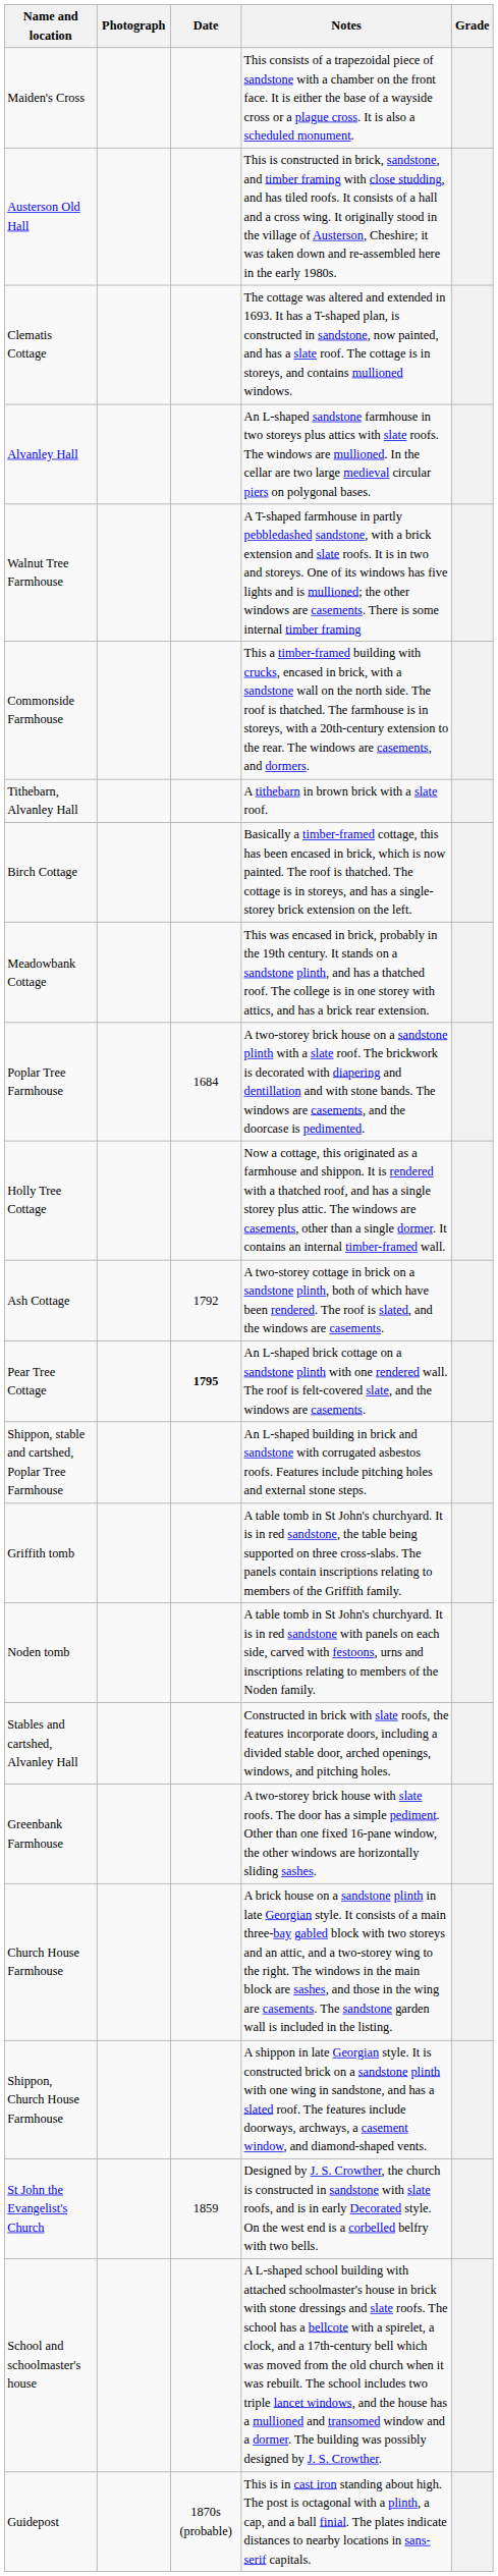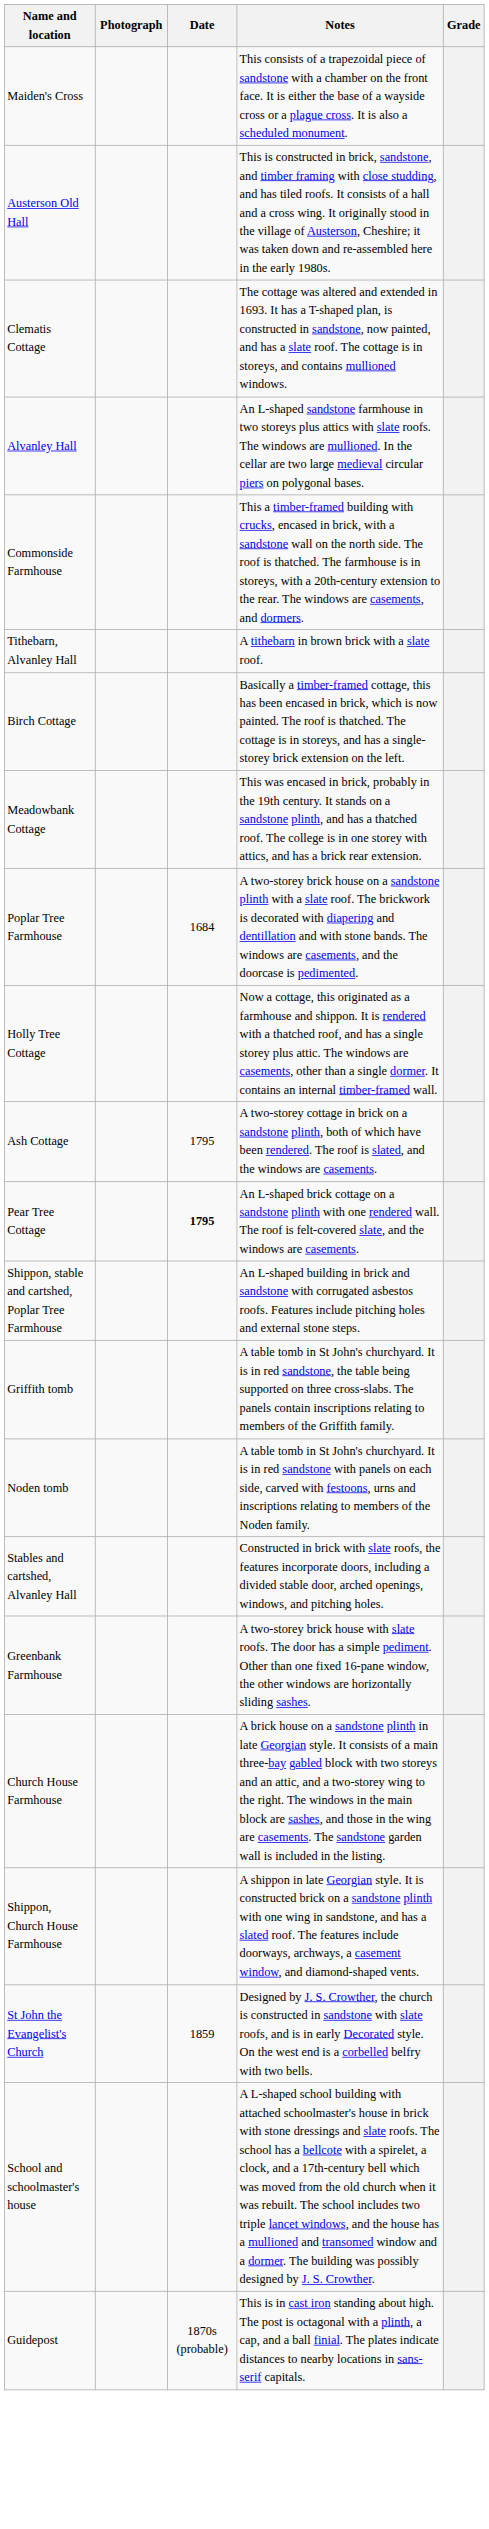 <table class="wikitable sortable plainrowheaders" style="width:100%;border:0px;text-align:left;line-height:150%;">
 <tr>
 <th scope="col"  style="width:150px">Name and location</th>
 <th scope="col"  style="width:100px" class="unsortable">Photograph</th>
 <th scope="col"  style="width:120px">Date</th>
 <th scope="col"  style="width:650px" class="unsortable">Notes</th>
 <th scope="col"  style="width:50px">Grade</th>
 </tr>
 <tr>
 <td>Maiden's Cross<br><small></small></td>
 <td></td>
 <td align="center"></td>
 <td>This consists of a trapezoidal piece of <a href='#'>sandstone</a> with a chamber on the front face.  It is either the base of a wayside cross or a <a href='#'>plague cross</a>.  It is also a <a href='#'>scheduled monument</a>.</td>
 <th></th>
 </tr>
 <tr>
 <td><a href='#'>Austerson Old Hall</a><br><small></small></td>
 <td></td>
 <td align="center"></td>
 <td>This is constructed in brick, <a href='#'>sandstone</a>, and <a href='#'>timber framing</a> with <a href='#'>close studding</a>, and has tiled roofs.  It consists of a hall and a cross wing.  It originally stood in the village of <a href='#'>Austerson</a>, Cheshire; it was taken down and re-assembled here in the early 1980s.</td>
 <th></th>
 </tr>
 <tr>
 <td>Clematis Cottage<br><small></small></td>
 <td></td>
 <td align="center"></td>
 <td>The cottage was altered and extended in 1693.  It has a T-shaped plan, is constructed in <a href='#'>sandstone</a>, now painted, and has a <a href='#'>slate</a> roof.  The cottage is in  storeys, and contains <a href='#'>mullioned</a> windows.</td>
 <th></th>
 </tr>
 <tr>
 <td><a href='#'>Alvanley Hall</a><br><small></small></td>
 <td></td>
 <td align="center"></td>
 <td>An L-shaped <a href='#'>sandstone</a> farmhouse in two storeys plus attics with <a href='#'>slate</a> roofs.  The windows are <a href='#'>mullioned</a>.  In the cellar are two large <a href='#'>medieval</a> circular <a href='#'>piers</a> on polygonal bases.</td>
-<th></th>
-</tr>
-<tr>
-<td>Walnut Tree Farmhouse<br><small></small></td>
-<td></td>
-<td align="center"></td>
-<td>A T-shaped farmhouse in partly <a href='#'>pebbledashed</a> <a href='#'>sandstone</a>, with a brick extension and <a href='#'>slate</a> roofs.  It is in two and  storeys.  One of its windows has five lights and is <a href='#'>mullioned</a>; the other windows are <a href='#'>casements</a>.  There is some internal <a href='#'>timber framing</a></td>
 <th></th>
 </tr>
 <tr>
 <td>Commonside Farmhouse<br><small></small></td>
 <td></td>
 <td align="center"></td>
 <td>This a <a href='#'>timber-framed</a> building with <a href='#'>crucks</a>, encased in brick, with a <a href='#'>sandstone</a> wall on the north side.  The roof is thatched.  The farmhouse is in  storeys, with a 20th-century extension to the rear.  The windows are <a href='#'>casements</a>, and <a href='#'>dormers</a>.</td>
 <th></th>
 </tr>
 <tr>
 <td>Tithebarn, Alvanley Hall<br><small></small></td>
 <td></td>
 <td align="center"></td>
 <td>A <a href='#'>tithebarn</a> in brown brick with a <a href='#'>slate</a> roof.</td>
 <th></th>
 </tr>
 <tr>
 <td>Birch Cottage<br><small></small></td>
 <td></td>
 <td align="center"></td>
 <td>Basically a <a href='#'>timber-framed</a> cottage, this has been encased in brick, which is now painted.  The roof is thatched.  The cottage is in  storeys, and has a single-storey brick extension on the left.</td>
 <th></th>
 </tr>
 <tr>
 <td>Meadowbank Cottage<br><small></small></td>
 <td></td>
 <td align="center"></td>
 <td>This was encased in brick, probably in the 19th century.  It stands on a <a href='#'>sandstone</a> <a href='#'>plinth</a>, and has a thatched roof.  The college is in one storey with attics, and has a brick rear extension.</td>
 <th></th>
 </tr>
 <tr>
 <td>Poplar Tree Farmhouse<br><small></small></td>
 <td></td>
 <td align="center">1684</td>
 <td>A two-storey brick house on a <a href='#'>sandstone</a> <a href='#'>plinth</a> with a <a href='#'>slate</a> roof.  The brickwork is decorated with <a href='#'>diapering</a> and <a href='#'>dentillation</a> and with stone bands.  The windows are <a href='#'>casements</a>, and the doorcase is <a href='#'>pedimented</a>.</td>
 <th></th>
 </tr>
 <tr>
 <td>Holly Tree Cottage<br><small></small></td>
 <td></td>
 <td align="center"></td>
 <td>Now a cottage, this originated as a farmhouse and shippon.  It is <a href='#'>rendered</a> with a thatched roof, and has a single storey plus attic.  The windows are <a href='#'>casements</a>, other than a single <a href='#'>dormer</a>.  It contains an internal <a href='#'>timber-framed</a> wall.</td>
 <th></th>
 </tr>
 <tr>
 <td>Ash Cottage<br><small></small></td>
 <td></td>
-<td align="center">1792</td>
+<td align="center">1795</td>
 <td>A two-storey cottage in brick on a <a href='#'>sandstone</a> <a href='#'>plinth</a>, both of which have been <a href='#'>rendered</a>.  The roof is <a href='#'>slated</a>, and the windows are <a href='#'>casements</a>.</td>
 <th></th>
 </tr>
 <tr>
 <td>Pear Tree Cottage<br><small></small></td>
 <td></td>
 <td align="center"><strong>1795</strong></td>
 <td>An L-shaped brick cottage on a <a href='#'>sandstone</a> <a href='#'>plinth</a> with one <a href='#'>rendered</a> wall.  The roof is felt-covered <a href='#'>slate</a>, and the windows are <a href='#'>casements</a>.</td>
 <th></th>
 </tr>
 <tr>
 <td>Shippon, stable and cartshed,<br>Poplar Tree Farmhouse<br><small></small></td>
 <td></td>
 <td align="center"></td>
 <td>An L-shaped building in brick and <a href='#'>sandstone</a> with corrugated asbestos roofs.  Features include pitching holes and external stone steps.</td>
 <th></th>
 </tr>
 <tr>
 <td>Griffith tomb<br><small></small></td>
 <td></td>
 <td align="center"></td>
 <td>A table tomb in St John's churchyard.  It is in red <a href='#'>sandstone</a>, the table being supported on three cross-slabs.  The panels contain inscriptions relating to members of the Griffith family.</td>
 <th></th>
 </tr>
 <tr>
 <td>Noden tomb<br><small></small></td>
 <td></td>
 <td align="center"></td>
 <td>A table tomb in St John's churchyard.  It is in red <a href='#'>sandstone</a> with panels on each side, carved with <a href='#'>festoons</a>, urns and inscriptions relating to members of the Noden family.</td>
 <th></th>
 </tr>
 <tr>
 <td>Stables and cartshed,<br>Alvanley Hall<br><small></small></td>
 <td></td>
 <td align="center"></td>
 <td>Constructed in brick with <a href='#'>slate</a> roofs, the features incorporate doors, including a divided stable door, arched openings, windows, and pitching holes.</td>
 <th></th>
 </tr>
 <tr>
 <td>Greenbank Farmhouse<br><small></small></td>
 <td></td>
 <td align="center"></td>
 <td>A two-storey brick house with <a href='#'>slate</a> roofs.  The door has a simple <a href='#'>pediment</a>.  Other than one fixed 16-pane window, the other windows are horizontally sliding <a href='#'>sashes</a>.</td>
 <th></th>
 </tr>
 <tr>
 <td>Church House Farmhouse<br><small></small></td>
 <td></td>
 <td align="center"></td>
 <td>A brick house on a <a href='#'>sandstone</a> <a href='#'>plinth</a> in late <a href='#'>Georgian</a> style.  It consists of a main three-<a href='#'>bay</a> <a href='#'>gabled</a> block with two storeys and an attic, and a two-storey wing to the right.  The windows in the main block are <a href='#'>sashes</a>, and those in the wing are <a href='#'>casements</a>.  The <a href='#'>sandstone</a> garden wall is included in the listing.</td>
 <th></th>
 </tr>
 <tr>
 <td>Shippon,<br>Church House Farmhouse<br><small></small></td>
 <td></td>
 <td align="center"></td>
 <td>A shippon in late <a href='#'>Georgian</a> style.  It is constructed brick on a <a href='#'>sandstone</a> <a href='#'>plinth</a> with one wing in sandstone, and has a <a href='#'>slated</a> roof.  The features include doorways, archways, a <a href='#'>casement window</a>, and diamond-shaped vents.</td>
 <th></th>
 </tr>
 <tr>
 <td><a href='#'>St John the Evangelist's Church</a><br><small></small></td>
 <td></td>
 <td align="center">1859</td>
 <td>Designed by <a href='#'>J.&nbsp;S.&nbsp;Crowther</a>, the church is constructed in <a href='#'>sandstone</a> with <a href='#'>slate</a> roofs, and is in early <a href='#'>Decorated</a> style. On the west end is a <a href='#'>corbelled</a> belfry with two bells.</td>
 <th></th>
 </tr>
 <tr>
 <td>School and schoolmaster's house<br><small></small></td>
 <td></td>
 <td align="center"></td>
 <td>A L-shaped school building with attached schoolmaster's house in brick with stone dressings and <a href='#'>slate</a> roofs.  The school has a <a href='#'>bellcote</a> with a spirelet, a clock, and a 17th-century bell which was moved from the old church when it was rebuilt.  The school includes two triple <a href='#'>lancet windows</a>, and the house has a <a href='#'>mullioned</a> and <a href='#'>transomed</a> window and a <a href='#'>dormer</a>.  The building was possibly designed by <a href='#'>J.&nbsp;S.&nbsp;Crowther</a>.</td>
 <th></th>
 </tr>
 <tr>
 <td>Guidepost<br><small></small></td>
 <td></td>
 <td align="center">1870s<br>(probable)</td>
 <td>This is in <a href='#'>cast iron</a> standing about  high.  The post is octagonal with a <a href='#'>plinth</a>, a cap, and a ball <a href='#'>finial</a>.  The plates indicate distances to nearby locations in <a href='#'>sans-serif</a> capitals.</td>
 <th></th>
 </tr>
 <tr>
 </tr>
 </table>
